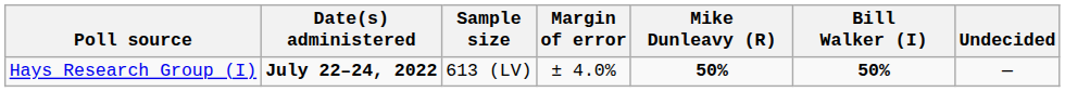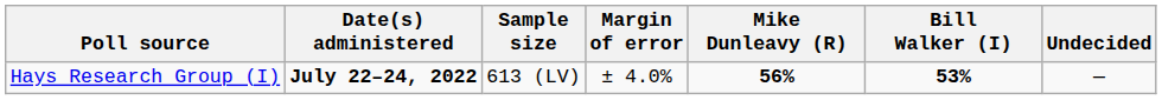 <table class="wikitable" style="font-size:90%;text-align:center;">
 <tr valign=bottom>
 <th>Poll source</th>
 <th>Date(s)<br>administered</th>
 <th>Sample<br>size</th>
 <th>Margin<br>of error</th>
 <th style="width:100px;">Mike<br>Dunleavy (R)</th>
 <th style="width:100px;">Bill<br>Walker (I)</th>
 <th>Undecided</th>
 </tr>
 <tr>
 <td style="text-align:left;"><a href='#'>Hays Research Group (I)</a></td>
 <td><strong>July 22–24, 2022</strong></td>
 <td>613 (LV)</td>
 <td>± 4.0%</td>
-<td><strong>50%</strong></td>
-<td><strong>50%</strong></td>
+<td><strong>56%</strong></td>
+<td><strong>53%</strong></td>
 <td>—</td>
 </tr>
 </table>
